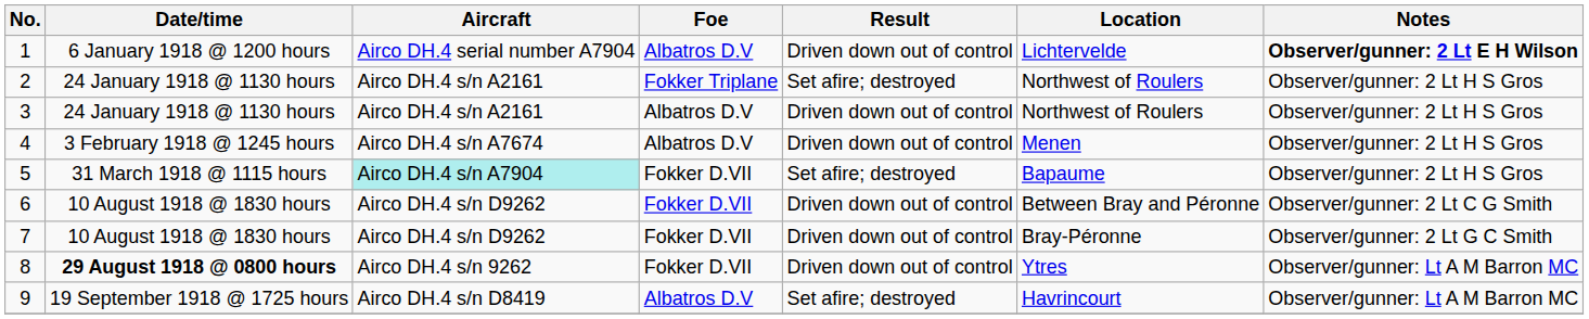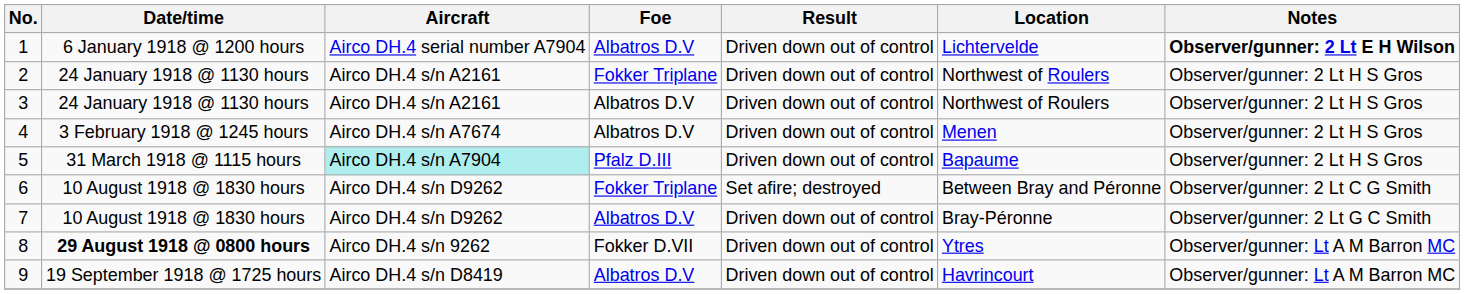 <table class="wikitable" border="1" style="margin: 1em auto 1em auto">
 <tr>
 <th>No.</th>
 <th>Date/time</th>
 <th>Aircraft</th>
 <th>Foe</th>
 <th>Result</th>
 <th>Location</th>
 <th>Notes</th>
 </tr>
 <tr>
 <td align="center">1</td>
 <td align="center">6 January 1918 @ 1200 hours</td>
 <td><a href='#'>Airco DH.4</a> serial number A7904</td>
 <td><a href='#'>Albatros D.V</a></td>
 <td>Driven down out of control</td>
 <td><a href='#'>Lichtervelde</a></td>
 <td><strong>Observer/gunner: <a href='#'>2 Lt</a> E H Wilson</strong></td>
 </tr>
 <tr>
 <td align="center">2</td>
 <td align="center">24 January 1918 @ 1130 hours</td>
 <td>Airco DH.4 s/n A2161</td>
 <td><a href='#'>Fokker Triplane</a></td>
-<td>Set afire; destroyed</td>
+<td>Driven down out of control</td>
 <td>Northwest of <a href='#'>Roulers</a></td>
 <td>Observer/gunner: 2 Lt H S Gros</td>
 </tr>
 <tr>
 <td align="center">3</td>
 <td align="center">24 January 1918 @ 1130 hours</td>
 <td>Airco DH.4 s/n A2161</td>
 <td>Albatros D.V</td>
 <td>Driven down out of control</td>
 <td>Northwest of Roulers</td>
 <td>Observer/gunner: 2 Lt H S Gros</td>
 </tr>
 <tr>
 <td align="center">4</td>
 <td align="center">3 February 1918 @ 1245 hours</td>
 <td>Airco DH.4 s/n A7674</td>
 <td>Albatros D.V</td>
 <td>Driven down out of control</td>
 <td><a href='#'>Menen</a></td>
 <td>Observer/gunner: 2 Lt H S Gros</td>
 </tr>
 <tr>
 <td align="center">5</td>
 <td align="center">31 March 1918 @ 1115 hours</td>
 <td style="background: paleturquoise;">Airco DH.4 s/n A7904</td>
-<td>Fokker D.VII</td>
-<td>Set afire; destroyed</td>
+<td><a href='#'>Pfalz D.III</a></td>
+<td>Driven down out of control</td>
 <td><a href='#'>Bapaume</a></td>
 <td>Observer/gunner: 2 Lt H S Gros</td>
 </tr>
 <tr>
 <td align="center">6</td>
 <td align="center">10 August 1918 @ 1830 hours</td>
 <td>Airco DH.4 s/n D9262</td>
-<td><a href='#'>Fokker D.VII</a></td>
-<td>Driven down out of control</td>
+<td><a href='#'>Fokker Triplane</a></td>
+<td>Set afire; destroyed</td>
 <td>Between Bray and Péronne</td>
 <td>Observer/gunner: 2 Lt C G Smith</td>
 </tr>
 <tr>
 <td align="center">7</td>
 <td align="center">10 August 1918 @ 1830 hours</td>
 <td>Airco DH.4 s/n D9262</td>
-<td>Fokker D.VII</td>
+<td><a href='#'>Albatros D.V</a></td>
 <td>Driven down out of control</td>
 <td>Bray-Péronne</td>
 <td>Observer/gunner: 2 Lt G C Smith</td>
 </tr>
 <tr>
 <td align="center">8</td>
 <td align="center"><strong>29 August 1918 @ 0800 hours</strong></td>
 <td>Airco DH.4 s/n 9262</td>
 <td>Fokker D.VII</td>
 <td>Driven down out of control</td>
 <td><a href='#'>Ytres</a></td>
 <td>Observer/gunner: <a href='#'>Lt</a> A M Barron <a href='#'>MC</a></td>
 </tr>
 <tr>
 <td align="center">9</td>
 <td align="center">19 September 1918 @ 1725 hours</td>
 <td>Airco DH.4 s/n D8419</td>
 <td><a href='#'>Albatros D.V</a></td>
-<td>Set afire; destroyed</td>
+<td>Driven down out of control</td>
 <td><a href='#'>Havrincourt</a></td>
 <td>Observer/gunner: <a href='#'>Lt</a> A M Barron MC</td>
 </tr>
 <tr>
 </tr>
 </table>
